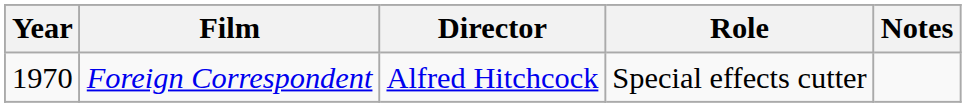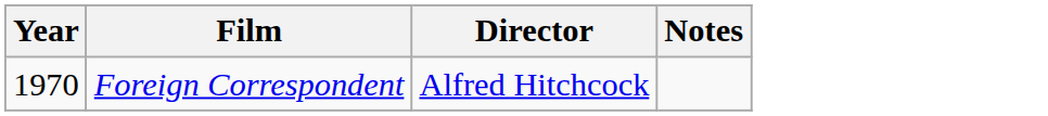 <table class="wikitable">
 <tr>
 <th>Year</th>
 <th>Film</th>
 <th>Director</th>
-<th>Role</th>
 <th>Notes</th>
 </tr>
 <tr>
 <td>1970</td>
 <td><em><a href='#'>Foreign Correspondent</a></em></td>
 <td><a href='#'>Alfred Hitchcock</a></td>
-<td>Special effects cutter</td>
 <td><small></small></td>
 </tr>
 </table>
